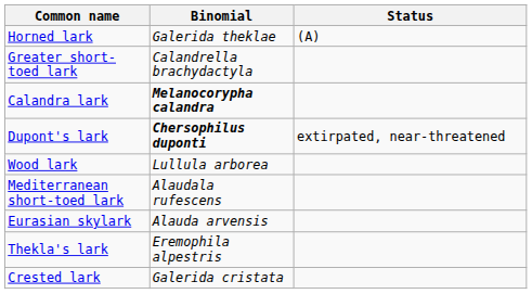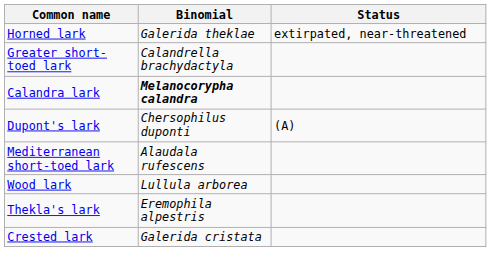 <table width=60% class="wikitable">
 <tr>
 <th width=15%>Common name</th>
 <th width=15%>Binomial</th>
 <th width=30%>Status</th>
 </tr>
 <tr>
 <td><a href='#'>Horned lark</a></td>
 <td><em>Galerida theklae</em></td>
-<td>(A)</td>
+<td>extirpated, near-threatened</td>
 </tr>
 <tr>
 <td><a href='#'>Greater short-toed lark</a></td>
 <td><em>Calandrella brachydactyla</em></td>
 <td></td>
 </tr>
 <tr>
 <td><a href='#'>Calandra lark</a></td>
 <td><strong><em>Melanocorypha calandra</em></strong></td>
 <td></td>
 </tr>
 <tr>
 <td><a href='#'>Dupont's lark</a></td>
-<td><strong><em>Chersophilus duponti</em></strong></td>
-<td>extirpated, near-threatened</td>
-</tr>
-<tr>
-<td><a href='#'>Wood lark</a></td>
-<td><em>Lullula arborea</em></td>
-<td></td>
+<td><em>Chersophilus duponti</em></td>
+<td>(A)</td>
 </tr>
 <tr>
 <td><a href='#'>Mediterranean short-toed lark</a></td>
 <td><em>Alaudala rufescens</em></td>
 <td></td>
 </tr>
 <tr>
-<td><a href='#'>Eurasian skylark</a></td>
-<td><em>Alauda arvensis</em></td>
+<td><a href='#'>Wood lark</a></td>
+<td><em>Lullula arborea</em></td>
 <td></td>
 </tr>
 <tr>
 <td><a href='#'>Thekla's lark</a></td>
 <td><em>Eremophila alpestris</em></td>
 <td></td>
 </tr>
 <tr>
 <td><a href='#'>Crested lark</a></td>
 <td><em>Galerida cristata</em></td>
 <td></td>
 </tr>
 </table>
